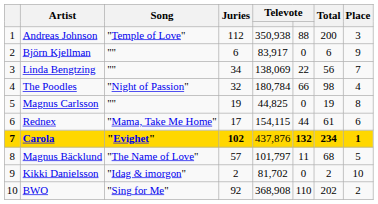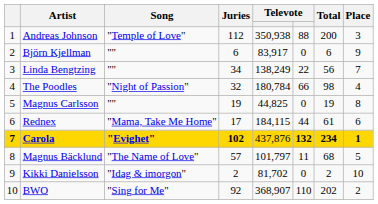 <table class="sortable wikitable" style="margin: 1em auto 1em auto; text-align:center;">
 <tr>
 <th rowspan="2"></th>
 <th rowspan="2">Artist</th>
 <th rowspan="2">Song</th>
 <th rowspan="2">Juries</th>
 <th colspan="2">Televote</th>
 <th rowspan="2">Total</th>
 <th rowspan="2">Place</th>
 </tr>
 <tr>
 <th></th>
 <th></th>
 </tr>
 <tr>
 <td>1</td>
 <td align="left"><a href='#'>Andreas Johnson</a></td>
 <td align="left">"<a href='#'>Temple of Love</a>"</td>
 <td>112</td>
 <td>350,938</td>
 <td>88</td>
 <td>200</td>
 <td>3</td>
 </tr>
 <tr>
 <td>2</td>
 <td align="left"><a href='#'>Björn Kjellman</a></td>
 <td align="left">""</td>
 <td>6</td>
 <td>83,917</td>
 <td>0</td>
 <td>6</td>
 <td>9</td>
 </tr>
 <tr>
 <td>3</td>
 <td align="left"><a href='#'>Linda Bengtzing</a></td>
 <td align="left">""</td>
 <td>34</td>
-<td>138,069</td>
+<td>138,249</td>
 <td>22</td>
 <td>56</td>
 <td>7</td>
 </tr>
 <tr>
 <td>4</td>
 <td align="left"><a href='#'>The Poodles</a></td>
 <td align="left">"<a href='#'>Night of Passion</a>"</td>
 <td>32</td>
 <td>180,784</td>
 <td>66</td>
 <td>98</td>
 <td>4</td>
 </tr>
 <tr>
 <td>5</td>
 <td align="left"><a href='#'>Magnus Carlsson</a></td>
 <td align="left">""</td>
 <td>19</td>
 <td>44,825</td>
 <td>0</td>
 <td>19</td>
 <td>8</td>
 </tr>
 <tr>
 <td>6</td>
 <td align="left"><a href='#'>Rednex</a></td>
 <td align="left">"<a href='#'>Mama, Take Me Home</a>"</td>
 <td>17</td>
-<td>154,115</td>
+<td>184,115</td>
 <td>44</td>
 <td>61</td>
 <td>6</td>
 </tr>
 <tr style="background:gold;">
 <td><strong>7</strong></td>
 <td align="left"><strong><a href='#'>Carola</a></strong></td>
 <td align="left"><strong>"<a href='#'><span>Evighet</span></a>"</strong></td>
 <td><strong>102</strong></td>
 <td>437,876</td>
 <td><strong>132</strong></td>
 <td><strong>234</strong></td>
 <td><strong>1</strong></td>
 </tr>
 <tr>
 <td>8</td>
 <td align="left"><a href='#'>Magnus Bäcklund</a></td>
 <td align="left">"<a href='#'>The Name of Love</a>"</td>
 <td>57</td>
 <td>101,797</td>
 <td>11</td>
 <td>68</td>
 <td>5</td>
 </tr>
 <tr>
 <td>9</td>
 <td align="left"><a href='#'>Kikki Danielsson</a></td>
 <td align="left">"<a href='#'><span>Idag & imorgon</span></a>"</td>
 <td>2</td>
 <td>81,702</td>
 <td>0</td>
 <td>2</td>
 <td>10</td>
 </tr>
 <tr>
 <td>10</td>
 <td align="left"><a href='#'>BWO</a></td>
 <td align="left">"<a href='#'>Sing for Me</a>"</td>
 <td>92</td>
-<td>368,908</td>
+<td>368,907</td>
 <td>110</td>
 <td>202</td>
 <td>2</td>
 </tr>
 </table>
